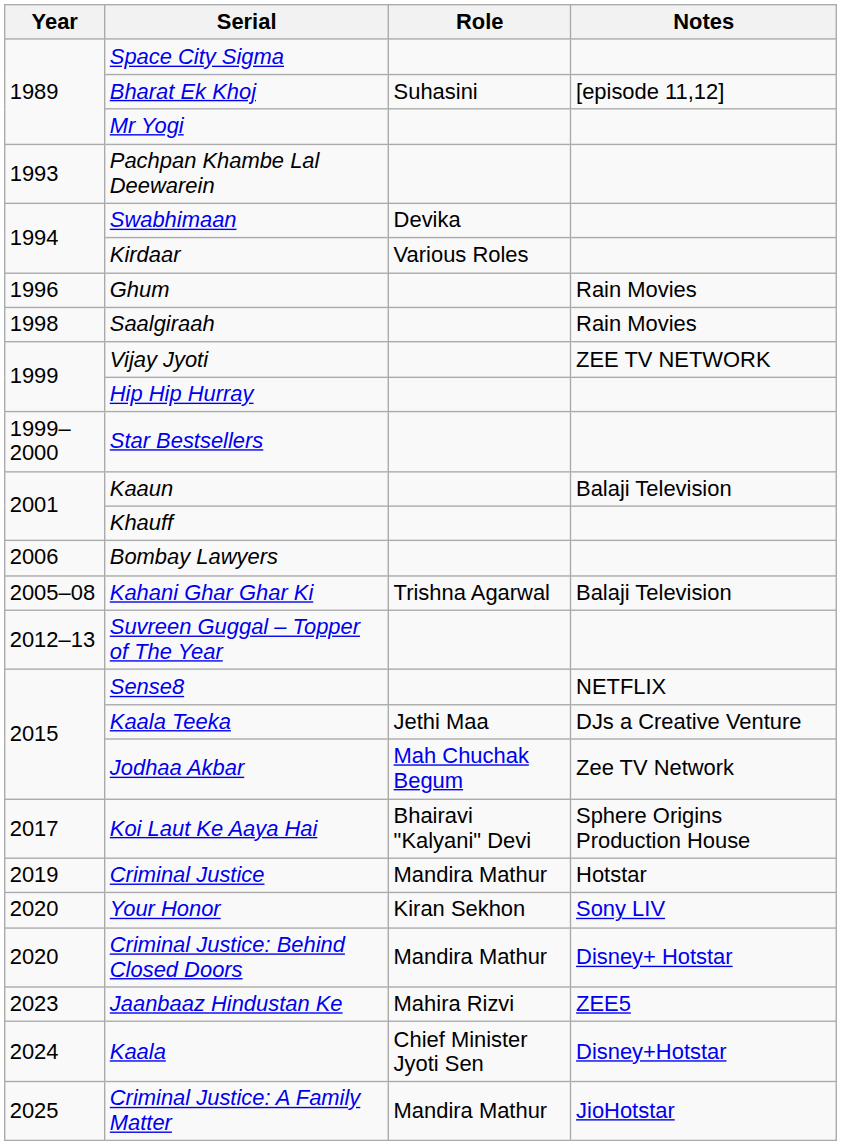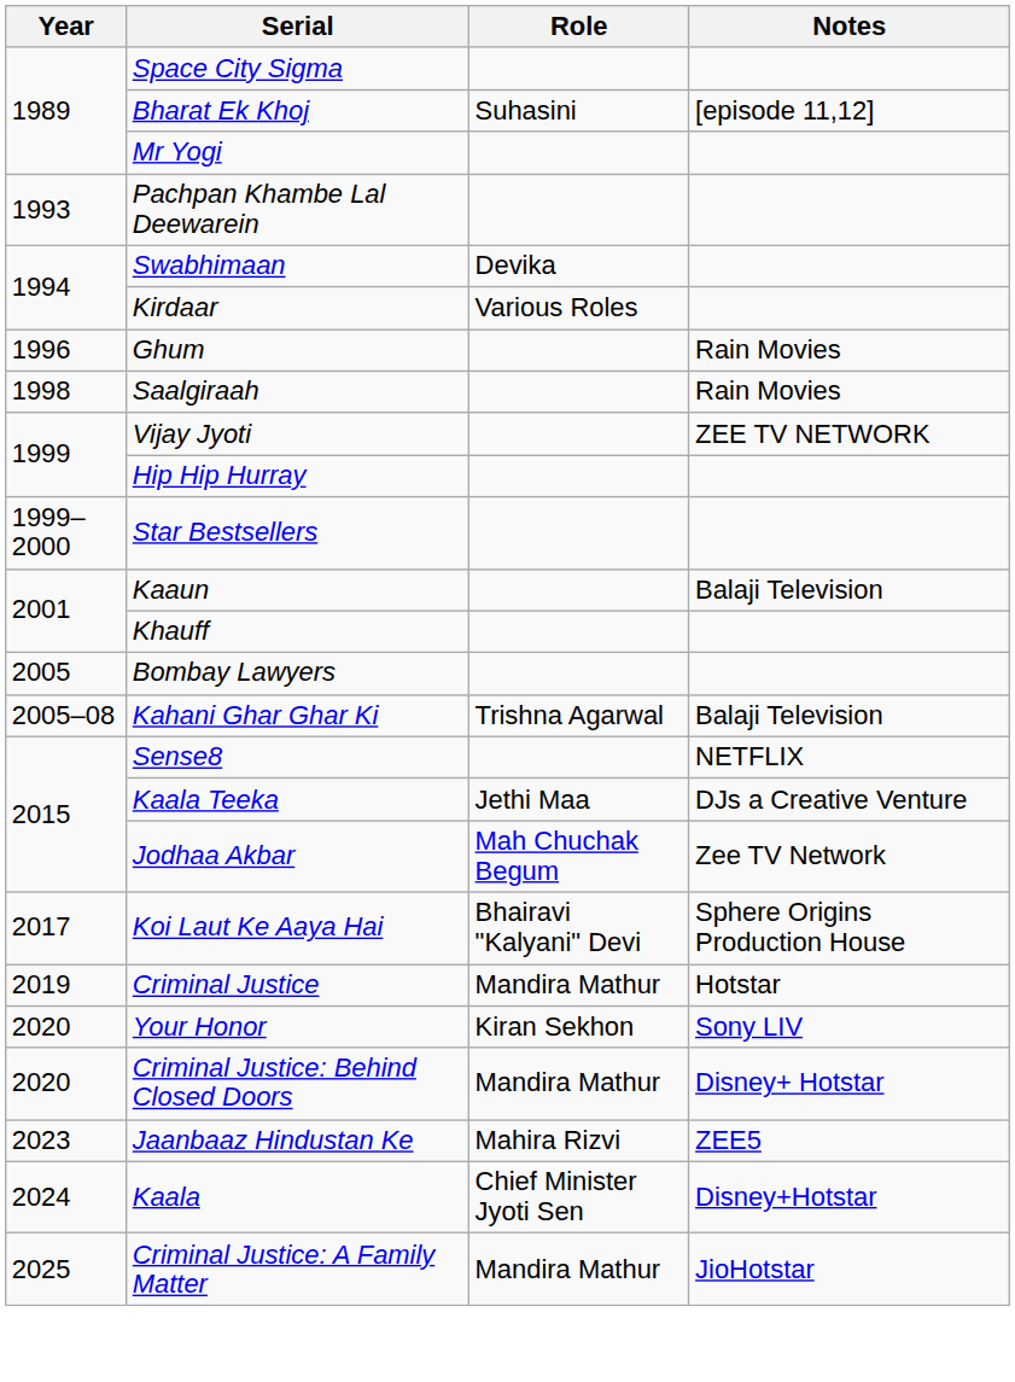 <table class="wikitable">
 <tr>
 <th>Year</th>
 <th>Serial</th>
 <th>Role</th>
 <th>Notes</th>
 </tr>
 <tr>
 <td rowspan="3">1989</td>
 <td><em><a href='#'>Space City Sigma</a></em></td>
 <td></td>
 <td></td>
 </tr>
 <tr>
 <td><em><a href='#'>Bharat Ek Khoj</a></em></td>
 <td>Suhasini</td>
 <td>[episode 11,12]</td>
 </tr>
 <tr>
 <td><em><a href='#'>Mr Yogi</a></em></td>
 <td></td>
 <td></td>
 </tr>
 <tr>
 <td>1993</td>
 <td><em>Pachpan Khambe Lal Deewarein</em></td>
 <td></td>
 <td></td>
 </tr>
 <tr>
 <td rowspan="2">1994</td>
 <td><em><a href='#'>Swabhimaan</a></em></td>
 <td>Devika</td>
 <td></td>
 </tr>
 <tr>
 <td><em>Kirdaar</em></td>
 <td>Various Roles</td>
 <td></td>
 </tr>
 <tr>
 <td>1996</td>
 <td><em>Ghum</em></td>
 <td></td>
 <td>Rain Movies</td>
 </tr>
 <tr>
 <td>1998</td>
 <td><em>Saalgiraah</em></td>
 <td></td>
 <td>Rain Movies</td>
 </tr>
 <tr>
 <td rowspan="2">1999</td>
 <td><em>Vijay Jyoti</em></td>
 <td></td>
 <td>ZEE TV NETWORK</td>
 </tr>
 <tr>
 <td><em><a href='#'>Hip Hip Hurray</a></em></td>
 <td></td>
 <td></td>
 </tr>
 <tr>
 <td>1999–2000</td>
 <td><em><a href='#'>Star Bestsellers</a></em></td>
 <td></td>
 <td></td>
 </tr>
 <tr>
 <td rowspan="2">2001</td>
 <td><em>Kaaun</em></td>
 <td></td>
 <td>Balaji Television</td>
 </tr>
 <tr>
 <td><em>Khauff</em></td>
 <td></td>
 <td></td>
 </tr>
 <tr>
-<td>2006</td>
+<td>2005</td>
 <td><em>Bombay Lawyers</em></td>
 <td></td>
 <td></td>
 </tr>
 <tr>
 <td>2005–08</td>
 <td><em><a href='#'>Kahani Ghar Ghar Ki</a></em></td>
 <td>Trishna Agarwal</td>
 <td>Balaji Television</td>
-</tr>
-<tr>
-<td>2012–13</td>
-<td><em><a href='#'>Suvreen Guggal – Topper of The Year</a></em></td>
-<td></td>
-<td></td>
 </tr>
 <tr>
 <td rowspan="3">2015</td>
 <td><em><a href='#'>Sense8</a></em></td>
 <td></td>
 <td>NETFLIX</td>
 </tr>
 <tr>
 <td><em><a href='#'>Kaala Teeka</a></em></td>
 <td>Jethi Maa</td>
 <td>DJs a Creative Venture</td>
 </tr>
 <tr>
 <td><em><a href='#'>Jodhaa Akbar</a></em></td>
 <td><a href='#'>Mah Chuchak Begum</a></td>
 <td>Zee TV Network</td>
 </tr>
 <tr>
 <td>2017</td>
 <td><em><a href='#'>Koi Laut Ke Aaya Hai</a></em></td>
 <td>Bhairavi "Kalyani" Devi</td>
 <td>Sphere Origins Production House</td>
 </tr>
 <tr>
 <td>2019</td>
 <td><a href='#'><em>Criminal Justice</em></a></td>
 <td>Mandira Mathur</td>
 <td>Hotstar</td>
 </tr>
 <tr>
 <td>2020</td>
 <td><em><a href='#'>Your Honor</a></em></td>
 <td>Kiran Sekhon</td>
 <td><a href='#'>Sony LIV</a></td>
 </tr>
 <tr>
 <td>2020</td>
 <td><em><a href='#'>Criminal Justice: Behind Closed Doors</a></em></td>
 <td>Mandira Mathur</td>
 <td><a href='#'>Disney+ Hotstar</a></td>
 </tr>
 <tr>
 <td>2023</td>
 <td><em><a href='#'>Jaanbaaz Hindustan Ke</a></em></td>
 <td>Mahira Rizvi</td>
 <td><a href='#'>ZEE5</a></td>
 </tr>
 <tr>
 <td>2024</td>
 <td><em><a href='#'>Kaala</a></em></td>
 <td>Chief Minister Jyoti Sen</td>
 <td><a href='#'>Disney+Hotstar</a></td>
 </tr>
 <tr>
 <td>2025</td>
 <td><em><a href='#'>Criminal Justice: A Family Matter</a></em></td>
 <td>Mandira Mathur</td>
 <td><a href='#'>JioHotstar</a></td>
 </tr>
 </table>
